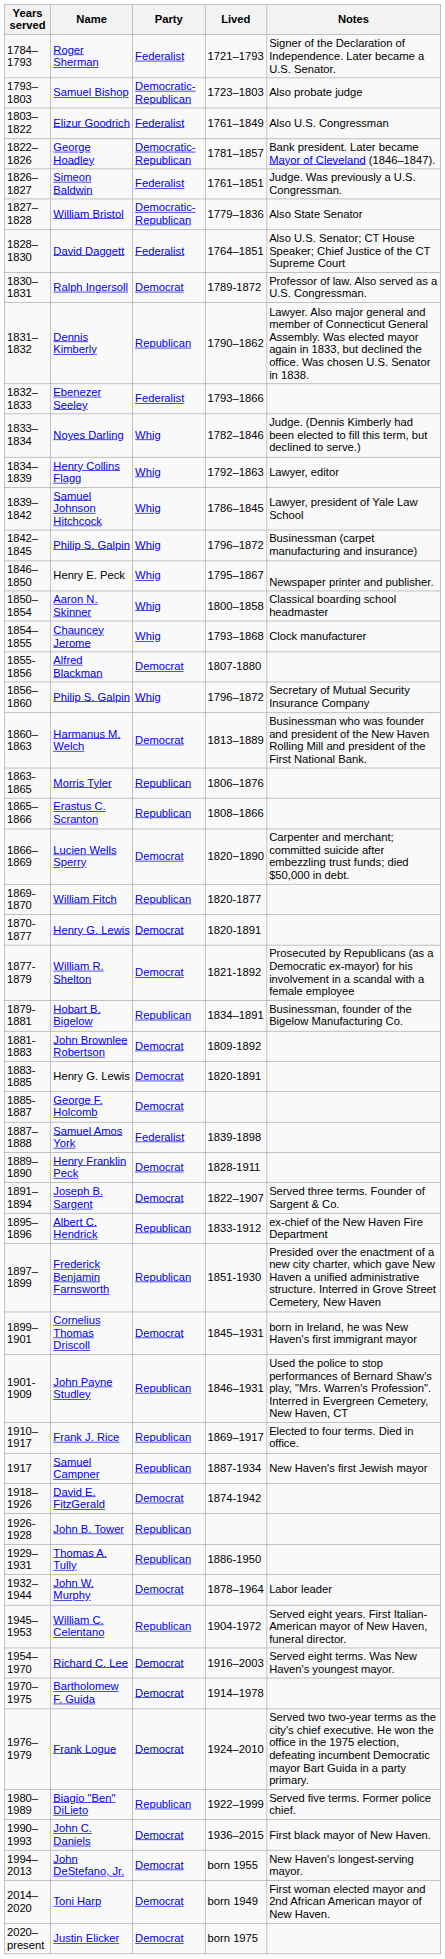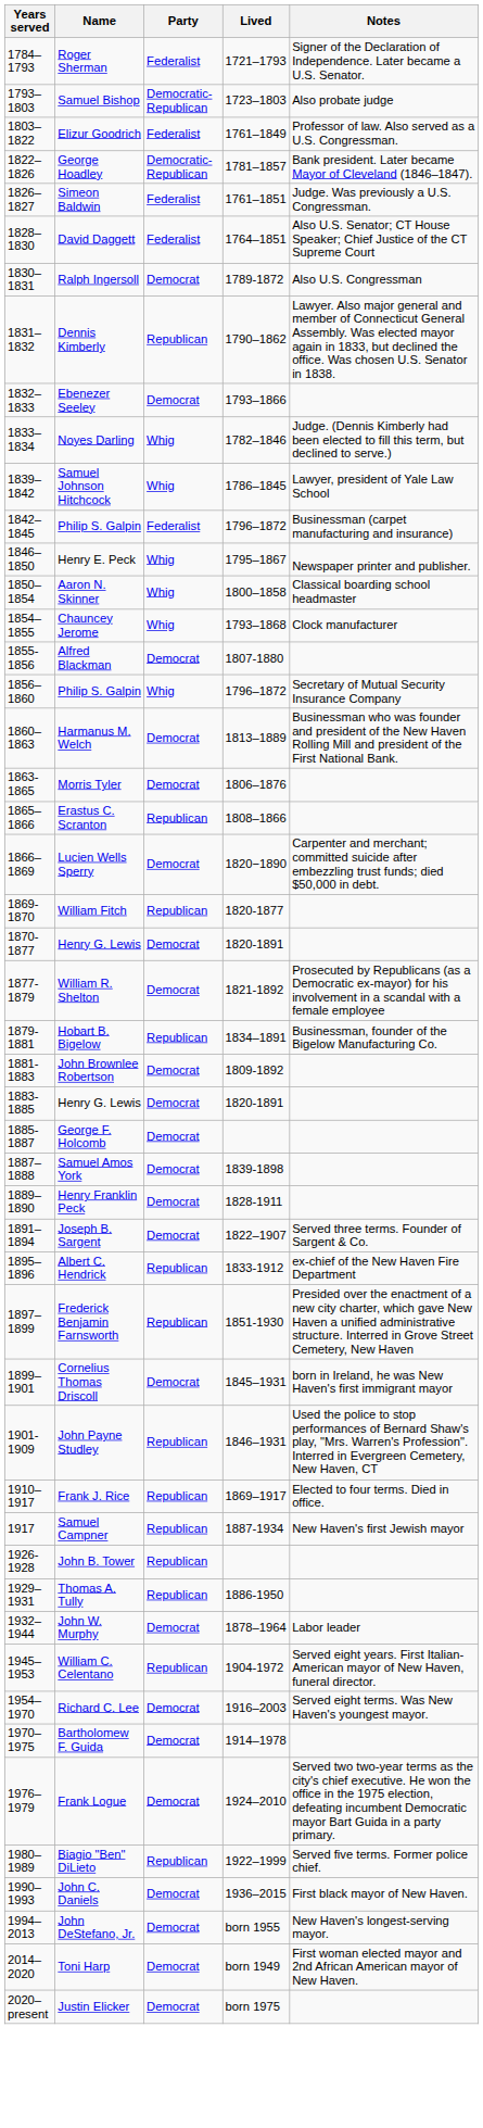 <table class="wikitable" style="margin:auto;">
 <tr>
 <th>Years<br>served</th>
 <th>Name</th>
 <th>Party</th>
 <th>Lived</th>
 <th>Notes</th>
 </tr>
 <tr>
 <td>1784–1793</td>
 <td><a href='#'>Roger Sherman</a></td>
 <td><a href='#'>Federalist</a></td>
 <td>1721–1793</td>
 <td>Signer of the Declaration of Independence. Later became a U.S. Senator.</td>
 </tr>
 <tr>
 <td>1793–1803</td>
 <td><a href='#'>Samuel Bishop</a></td>
 <td><a href='#'>Democratic-Republican</a></td>
 <td>1723–1803</td>
 <td>Also probate judge</td>
 </tr>
 <tr>
 <td>1803–1822</td>
 <td><a href='#'>Elizur Goodrich</a></td>
 <td><a href='#'>Federalist</a></td>
 <td>1761–1849</td>
-<td>Also U.S. Congressman</td>
+<td>Professor of law. Also served as a U.S. Congressman.</td>
 </tr>
 <tr>
 <td>1822–1826</td>
 <td><a href='#'>George Hoadley</a></td>
 <td><a href='#'>Democratic-Republican</a></td>
 <td>1781–1857</td>
 <td>Bank president. Later became <a href='#'>Mayor of Cleveland</a> (1846–1847).</td>
 </tr>
 <tr>
 <td>1826–1827</td>
 <td><a href='#'>Simeon Baldwin</a></td>
 <td><a href='#'>Federalist</a></td>
 <td>1761–1851</td>
 <td>Judge. Was previously a U.S. Congressman.</td>
 </tr>
 <tr>
-<td>1827–1828</td>
-<td><a href='#'>William Bristol</a></td>
-<td><a href='#'>Democratic-Republican</a></td>
-<td>1779–1836</td>
-<td>Also State Senator</td>
-</tr>
-<tr>
 <td>1828–1830</td>
 <td><a href='#'>David Daggett</a></td>
 <td><a href='#'>Federalist</a></td>
 <td>1764–1851</td>
 <td>Also U.S. Senator; CT House Speaker; Chief Justice of the CT Supreme Court</td>
 </tr>
 <tr>
 <td>1830–1831</td>
 <td><a href='#'>Ralph Ingersoll</a></td>
 <td><a href='#'>Democrat</a></td>
 <td>1789-1872</td>
-<td>Professor of law. Also served as a U.S. Congressman.</td>
+<td>Also U.S. Congressman</td>
 </tr>
 <tr>
 <td>1831–1832</td>
 <td><a href='#'>Dennis Kimberly</a></td>
 <td><a href='#'>Republican</a></td>
 <td>1790–1862</td>
 <td>Lawyer. Also major general and member of Connecticut General Assembly. Was elected mayor again in 1833, but declined the office. Was chosen U.S. Senator in 1838.</td>
 </tr>
 <tr>
 <td>1832–1833</td>
 <td><a href='#'>Ebenezer Seeley</a></td>
-<td><a href='#'>Federalist</a></td>
+<td><a href='#'>Democrat</a></td>
 <td>1793–1866</td>
 <td></td>
 </tr>
 <tr>
 <td>1833–1834</td>
 <td><a href='#'>Noyes Darling</a></td>
 <td><a href='#'>Whig</a></td>
 <td>1782–1846</td>
 <td>Judge. (Dennis Kimberly had been elected to fill this term, but declined to serve.)</td>
 </tr>
 <tr>
-<td>1834–1839</td>
-<td><a href='#'>Henry Collins Flagg</a></td>
-<td><a href='#'>Whig</a></td>
-<td>1792–1863</td>
-<td>Lawyer, editor</td>
-</tr>
-<tr>
 <td>1839–1842</td>
 <td><a href='#'>Samuel Johnson Hitchcock</a></td>
 <td><a href='#'>Whig</a></td>
 <td>1786–1845</td>
 <td>Lawyer, president of Yale Law School</td>
 </tr>
 <tr>
 <td>1842–1845</td>
 <td><a href='#'>Philip S. Galpin</a></td>
-<td><a href='#'>Whig</a></td>
+<td><a href='#'>Federalist</a></td>
 <td>1796–1872</td>
 <td>Businessman (carpet manufacturing and insurance)</td>
 </tr>
 <tr>
 <td>1846–1850</td>
 <td>Henry E. Peck</td>
 <td><a href='#'>Whig</a></td>
 <td>1795–1867</td>
 <td><br>Newspaper printer and publisher.</td>
 </tr>
 <tr>
 <td>1850–1854</td>
 <td><a href='#'>Aaron N. Skinner</a></td>
 <td><a href='#'>Whig</a></td>
 <td>1800–1858</td>
 <td>Classical boarding school headmaster</td>
 </tr>
 <tr>
 <td>1854–1855</td>
 <td><a href='#'>Chauncey Jerome</a></td>
 <td><a href='#'>Whig</a></td>
 <td>1793–1868</td>
 <td>Clock manufacturer</td>
 </tr>
 <tr>
 <td>1855-1856</td>
 <td><a href='#'>Alfred Blackman</a></td>
 <td><a href='#'>Democrat</a></td>
 <td>1807-1880</td>
 <td></td>
 </tr>
 <tr>
 <td>1856–1860</td>
 <td><a href='#'>Philip S. Galpin</a></td>
 <td><a href='#'>Whig</a></td>
 <td>1796–1872</td>
 <td>Secretary of Mutual Security Insurance Company</td>
 </tr>
 <tr>
 <td>1860–1863</td>
 <td><a href='#'>Harmanus M. Welch</a></td>
 <td><a href='#'>Democrat</a></td>
 <td>1813–1889</td>
 <td>Businessman who was founder and president of the New Haven Rolling Mill and president of the First National Bank.</td>
 </tr>
 <tr>
 <td>1863-1865</td>
 <td><a href='#'>Morris Tyler</a></td>
-<td><a href='#'>Republican</a></td>
+<td><a href='#'>Democrat</a></td>
 <td>1806–1876</td>
 <td></td>
 </tr>
 <tr>
 <td>1865–1866</td>
 <td><a href='#'>Erastus C. Scranton</a></td>
 <td><a href='#'>Republican</a></td>
 <td>1808–1866</td>
 <td></td>
 </tr>
 <tr>
 <td>1866–1869</td>
 <td><a href='#'>Lucien Wells Sperry</a></td>
 <td><a href='#'>Democrat</a></td>
 <td>1820−1890</td>
 <td>Carpenter and merchant; committed suicide after embezzling trust funds; died $50,000 in debt.</td>
 </tr>
 <tr>
 <td>1869-1870</td>
 <td><a href='#'>William Fitch</a></td>
 <td><a href='#'>Republican</a></td>
 <td>1820-1877</td>
 <td></td>
 </tr>
 <tr>
 <td>1870-1877</td>
 <td><a href='#'>Henry G. Lewis</a></td>
 <td><a href='#'>Democrat</a></td>
 <td>1820-1891</td>
 <td></td>
 </tr>
 <tr>
 <td>1877-1879</td>
 <td><a href='#'>William R. Shelton</a></td>
 <td><a href='#'>Democrat</a></td>
 <td>1821-1892</td>
 <td>Prosecuted by Republicans (as a Democratic ex-mayor) for his involvement in a scandal with a female employee</td>
 </tr>
 <tr>
 <td>1879-1881</td>
 <td><a href='#'>Hobart B. Bigelow</a></td>
 <td><a href='#'>Republican</a></td>
 <td>1834–1891</td>
 <td>Businessman, founder of the Bigelow Manufacturing Co.</td>
 </tr>
 <tr>
 <td>1881-1883</td>
 <td><a href='#'>John Brownlee Robertson</a></td>
 <td><a href='#'>Democrat</a></td>
 <td>1809-1892</td>
 <td></td>
 </tr>
 <tr>
 <td>1883-1885</td>
 <td>Henry G. Lewis</td>
 <td><a href='#'>Democrat</a></td>
 <td>1820-1891</td>
 <td></td>
 </tr>
 <tr>
 <td>1885-1887</td>
 <td><a href='#'>George F. Holcomb</a></td>
 <td><a href='#'>Democrat</a></td>
 <td></td>
 <td></td>
 </tr>
 <tr>
 <td>1887–1888</td>
 <td><a href='#'>Samuel Amos York</a></td>
-<td><a href='#'>Federalist</a></td>
+<td><a href='#'>Democrat</a></td>
 <td>1839-1898</td>
 <td></td>
 </tr>
 <tr>
 <td>1889–1890</td>
 <td><a href='#'>Henry Franklin Peck</a></td>
 <td><a href='#'>Democrat</a></td>
 <td>1828-1911</td>
 <td></td>
 </tr>
 <tr>
 <td>1891–1894</td>
 <td><a href='#'>Joseph B. Sargent</a></td>
 <td><a href='#'>Democrat</a></td>
 <td>1822–1907</td>
 <td>Served three terms. Founder of Sargent & Co.</td>
 </tr>
 <tr>
 <td>1895–1896</td>
 <td><a href='#'>Albert C. Hendrick</a></td>
 <td><a href='#'>Republican</a></td>
 <td>1833-1912</td>
 <td>ex-chief of the New Haven Fire Department</td>
 </tr>
 <tr>
 <td>1897–1899</td>
 <td><a href='#'>Frederick Benjamin Farnsworth</a></td>
 <td><a href='#'>Republican</a></td>
 <td>1851-1930</td>
 <td>Presided over the enactment of a new city charter, which gave New Haven a unified administrative structure. Interred in Grove Street Cemetery, New Haven</td>
 </tr>
 <tr>
 <td>1899–1901</td>
 <td><a href='#'>Cornelius Thomas Driscoll</a></td>
 <td><a href='#'>Democrat</a></td>
 <td>1845–1931</td>
 <td>born in Ireland, he was New Haven's first immigrant mayor</td>
 </tr>
 <tr>
 <td>1901-1909</td>
 <td><a href='#'>John Payne Studley</a></td>
 <td><a href='#'>Republican</a></td>
 <td>1846–1931</td>
 <td>Used the police to stop performances of Bernard Shaw's play, "Mrs. Warren's Profession". Interred in Evergreen Cemetery, New Haven, CT</td>
 </tr>
 <tr>
 <td>1910–1917</td>
 <td><a href='#'>Frank J. Rice</a></td>
 <td><a href='#'>Republican</a></td>
 <td>1869–1917</td>
 <td>Elected to four terms. Died in office.</td>
 </tr>
 <tr>
 <td>1917</td>
 <td><a href='#'>Samuel Campner</a></td>
 <td><a href='#'>Republican</a></td>
 <td>1887-1934</td>
 <td>New Haven's first Jewish mayor</td>
-</tr>
-<tr>
-<td>1918–1926</td>
-<td><a href='#'>David E. FitzGerald</a></td>
-<td><a href='#'>Democrat</a></td>
-<td>1874-1942</td>
-<td></td>
 </tr>
 <tr>
 <td>1926-1928</td>
 <td><a href='#'>John B. Tower</a></td>
 <td><a href='#'>Republican</a></td>
 <td></td>
 <td></td>
 </tr>
 <tr>
 <td>1929–1931</td>
 <td><a href='#'>Thomas A. Tully</a></td>
 <td><a href='#'>Republican</a></td>
 <td>1886-1950</td>
 <td></td>
 </tr>
 <tr>
 <td>1932–1944</td>
 <td><a href='#'>John W. Murphy</a></td>
 <td><a href='#'>Democrat</a></td>
 <td>1878–1964</td>
 <td>Labor leader</td>
 </tr>
 <tr>
 <td>1945–1953</td>
 <td><a href='#'>William C. Celentano</a></td>
 <td><a href='#'>Republican</a></td>
 <td>1904-1972</td>
 <td>Served eight years. First Italian-American mayor of New Haven, funeral director.</td>
 </tr>
 <tr>
 <td>1954–1970</td>
 <td><a href='#'>Richard C. Lee</a></td>
 <td><a href='#'>Democrat</a></td>
 <td>1916–2003</td>
 <td>Served eight terms. Was New Haven's youngest mayor.</td>
 </tr>
 <tr>
 <td>1970–1975</td>
 <td><a href='#'>Bartholomew F. Guida</a></td>
 <td><a href='#'>Democrat</a></td>
 <td>1914–1978</td>
 <td></td>
 </tr>
 <tr>
 <td>1976–1979</td>
 <td><a href='#'>Frank Logue</a></td>
 <td><a href='#'>Democrat</a></td>
 <td>1924–2010</td>
 <td>Served two two-year terms as the city's chief executive. He won the office in the 1975 election, defeating incumbent Democratic mayor Bart Guida in a party primary.</td>
 </tr>
 <tr>
 <td>1980–1989</td>
 <td><a href='#'>Biagio "Ben" DiLieto</a></td>
 <td><a href='#'>Republican</a></td>
 <td>1922–1999</td>
 <td>Served five terms. Former police chief.</td>
 </tr>
 <tr>
 <td>1990–1993</td>
 <td><a href='#'>John C. Daniels</a></td>
 <td><a href='#'>Democrat</a></td>
 <td>1936–2015</td>
 <td>First black mayor of New Haven.</td>
 </tr>
 <tr>
 <td>1994–2013</td>
 <td><a href='#'>John DeStefano, Jr.</a></td>
 <td><a href='#'>Democrat</a></td>
 <td>born 1955</td>
 <td>New Haven's longest-serving mayor.</td>
 </tr>
 <tr>
 <td>2014–2020</td>
 <td><a href='#'>Toni Harp</a></td>
 <td><a href='#'>Democrat</a></td>
 <td>born 1949</td>
 <td>First woman elected mayor and 2nd African American mayor of New Haven.</td>
 </tr>
 <tr>
 <td>2020–present</td>
 <td><a href='#'>Justin Elicker</a></td>
 <td><a href='#'>Democrat</a></td>
 <td>born 1975</td>
 <td></td>
 </tr>
 </table>
